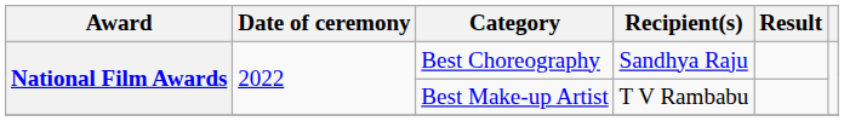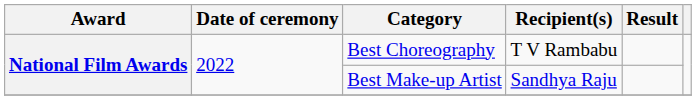 <table class="wikitable plainrowheaders sortable">
 <tr>
 <th scope="col">Award</th>
 <th scope="col">Date of ceremony</th>
 <th scope="col">Category</th>
 <th scope="col">Recipient(s)</th>
 <th scope="col">Result</th>
 <th scope="col" class="unsortable"></th>
 </tr>
 <tr>
 <th rowspan="2" scope="row"><a href='#'>National Film Awards</a></th>
 <td rowspan="2"><a href='#'>2022</a></td>
 <td><a href='#'>Best Choreography</a></td>
-<td><a href='#'>Sandhya Raju</a></td>
+<td>T V Rambabu</td>
 <td></td>
 <td rowspan="2"></td>
 </tr>
 <tr>
 <td><a href='#'>Best Make-up Artist</a></td>
-<td>T V Rambabu</td>
+<td><a href='#'>Sandhya Raju</a></td>
 <td></td>
 </tr>
 <tr>
 </tr>
 </table>
